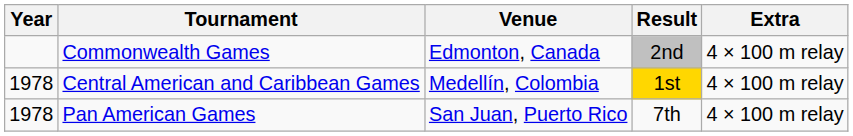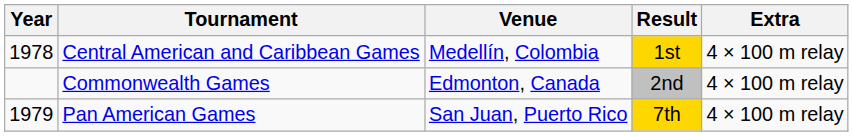 <table class=wikitable>
 <tr>
 <th>Year</th>
 <th>Tournament</th>
 <th>Venue</th>
 <th>Result</th>
 <th>Extra</th>
 </tr>
 <tr>
+<td>1978</td>
+<td><a href='#'>Central American and Caribbean Games</a></td>
+<td><a href='#'>Medellín</a>, <a href='#'>Colombia</a></td>
+<td bgcolor=gold align="center">1st</td>
+<td>4 × 100 m relay</td>
+</tr>
+<tr>
 <td></td>
 <td><a href='#'>Commonwealth Games</a></td>
 <td><a href='#'>Edmonton</a>, <a href='#'>Canada</a></td>
 <td bgcolor="silver" align="center">2nd</td>
 <td>4 × 100 m relay</td>
 </tr>
 <tr>
-<td>1978</td>
-<td><a href='#'>Central American and Caribbean Games</a></td>
-<td><a href='#'>Medellín</a>, <a href='#'>Colombia</a></td>
-<td bgcolor=gold align="center">1st</td>
-<td>4 × 100 m relay</td>
-</tr>
-<tr>
-<td>1978</td>
+<td>1979</td>
 <td><a href='#'>Pan American Games</a></td>
 <td><a href='#'>San Juan</a>, <a href='#'>Puerto Rico</a></td>
-<td align="center">7th</td>
+<td align="center" style="background: gold;">7th</td>
 <td>4 × 100 m relay</td>
 </tr>
 </table>
